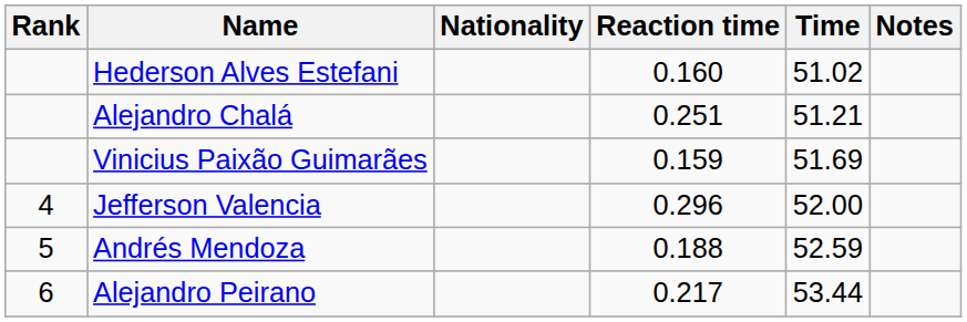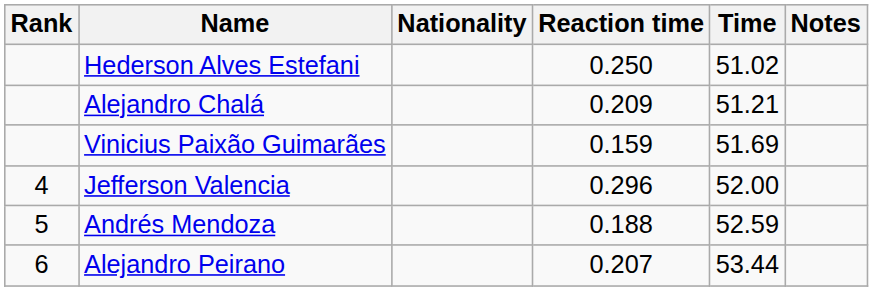 <table class="wikitable sortable" style="text-align:center">
 <tr>
 <th>Rank</th>
 <th>Name</th>
 <th>Nationality</th>
 <th>Reaction time</th>
 <th>Time</th>
 <th>Notes</th>
 </tr>
 <tr>
 <td align=center></td>
 <td align=left><a href='#'>Hederson Alves Estefani</a></td>
 <td align=left></td>
-<td>0.160</td>
+<td>0.250</td>
 <td>51.02</td>
 <td></td>
 </tr>
 <tr>
 <td align=center></td>
 <td align=left><a href='#'>Alejandro Chalá</a></td>
 <td align=left></td>
-<td>0.251</td>
+<td>0.209</td>
 <td>51.21</td>
 <td></td>
 </tr>
 <tr>
 <td align=center></td>
 <td align=left><a href='#'>Vinicius Paixão Guimarães</a></td>
 <td align=left></td>
 <td>0.159</td>
 <td>51.69</td>
 <td></td>
 </tr>
 <tr>
 <td align=center>4</td>
 <td align=left><a href='#'>Jefferson Valencia</a></td>
 <td align=left></td>
 <td>0.296</td>
 <td>52.00</td>
 <td></td>
 </tr>
 <tr>
 <td align=center>5</td>
 <td align=left><a href='#'>Andrés Mendoza</a></td>
 <td align=left></td>
 <td>0.188</td>
 <td>52.59</td>
 <td></td>
 </tr>
 <tr>
 <td align=center>6</td>
 <td align=left><a href='#'>Alejandro Peirano</a></td>
 <td align=left></td>
-<td>0.217</td>
+<td>0.207</td>
 <td>53.44</td>
 <td></td>
 </tr>
 </table>
